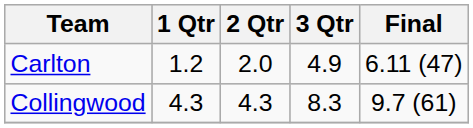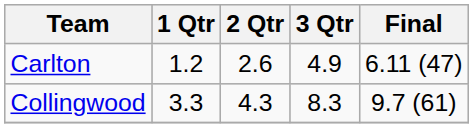 <table class="wikitable">
 <tr>
 <th>Team</th>
 <th>1 Qtr</th>
 <th>2 Qtr</th>
 <th>3 Qtr</th>
 <th>Final</th>
 </tr>
 <tr>
 <td><a href='#'>Carlton</a></td>
 <td align=center>1.2</td>
-<td align=center>2.0</td>
+<td align=center>2.6</td>
 <td align=center>4.9</td>
 <td align=center>6.11 (47)</td>
 </tr>
 <tr>
 <td><a href='#'>Collingwood</a></td>
-<td align=center>4.3</td>
+<td align=center>3.3</td>
 <td align=center>4.3</td>
 <td align=center>8.3</td>
 <td align=center>9.7 (61)</td>
 </tr>
 <tr>
 </tr>
 </table>
